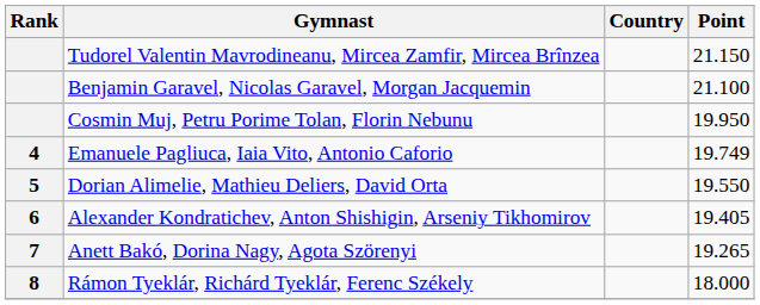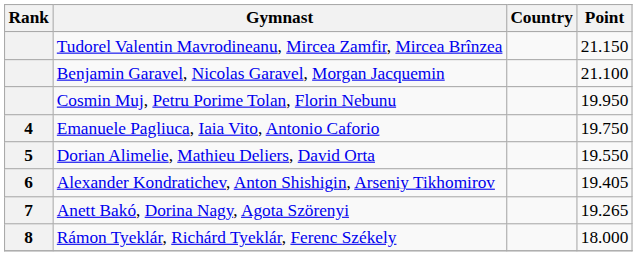 <table class="wikitable sortable">
 <tr>
 <th>Rank</th>
 <th>Gymnast</th>
 <th>Country</th>
 <th>Point</th>
 </tr>
 <tr>
 <th></th>
 <td><a href='#'>Tudorel Valentin Mavrodineanu</a>,  <a href='#'>Mircea Zamfir</a>, <a href='#'>Mircea Brînzea</a></td>
 <td></td>
 <td>21.150</td>
 </tr>
 <tr>
 <th></th>
 <td><a href='#'>Benjamin Garavel</a>, <a href='#'>Nicolas Garavel</a>, <a href='#'>Morgan Jacquemin</a></td>
 <td></td>
 <td>21.100</td>
 </tr>
 <tr>
 <th></th>
 <td><a href='#'>Cosmin Muj</a>, <a href='#'>Petru Porime Tolan</a>, <a href='#'>Florin Nebunu</a></td>
 <td></td>
 <td>19.950</td>
 </tr>
 <tr>
 <th>4</th>
 <td><a href='#'>Emanuele Pagliuca</a>, <a href='#'>Iaia Vito</a>, <a href='#'>Antonio Caforio</a></td>
 <td></td>
-<td>19.749</td>
+<td>19.750</td>
 </tr>
 <tr>
 <th>5</th>
 <td><a href='#'>Dorian Alimelie</a>, <a href='#'>Mathieu Deliers</a>, <a href='#'>David Orta</a></td>
 <td></td>
 <td>19.550</td>
 </tr>
 <tr>
 <th>6</th>
 <td><a href='#'>Alexander Kondratichev</a>, <a href='#'>Anton Shishigin</a>, <a href='#'>Arseniy Tikhomirov</a></td>
 <td></td>
 <td>19.405</td>
 </tr>
 <tr>
 <th>7</th>
 <td><a href='#'>Anett Bakó</a>,  <a href='#'>Dorina Nagy</a>, <a href='#'>Agota Szörenyi</a></td>
 <td></td>
 <td>19.265</td>
 </tr>
 <tr>
 <th>8</th>
 <td><a href='#'>Rámon Tyeklár</a>, <a href='#'>Richárd Tyeklár</a>, <a href='#'>Ferenc Székely</a></td>
 <td></td>
 <td>18.000</td>
 </tr>
 <tr>
 </tr>
 </table>
